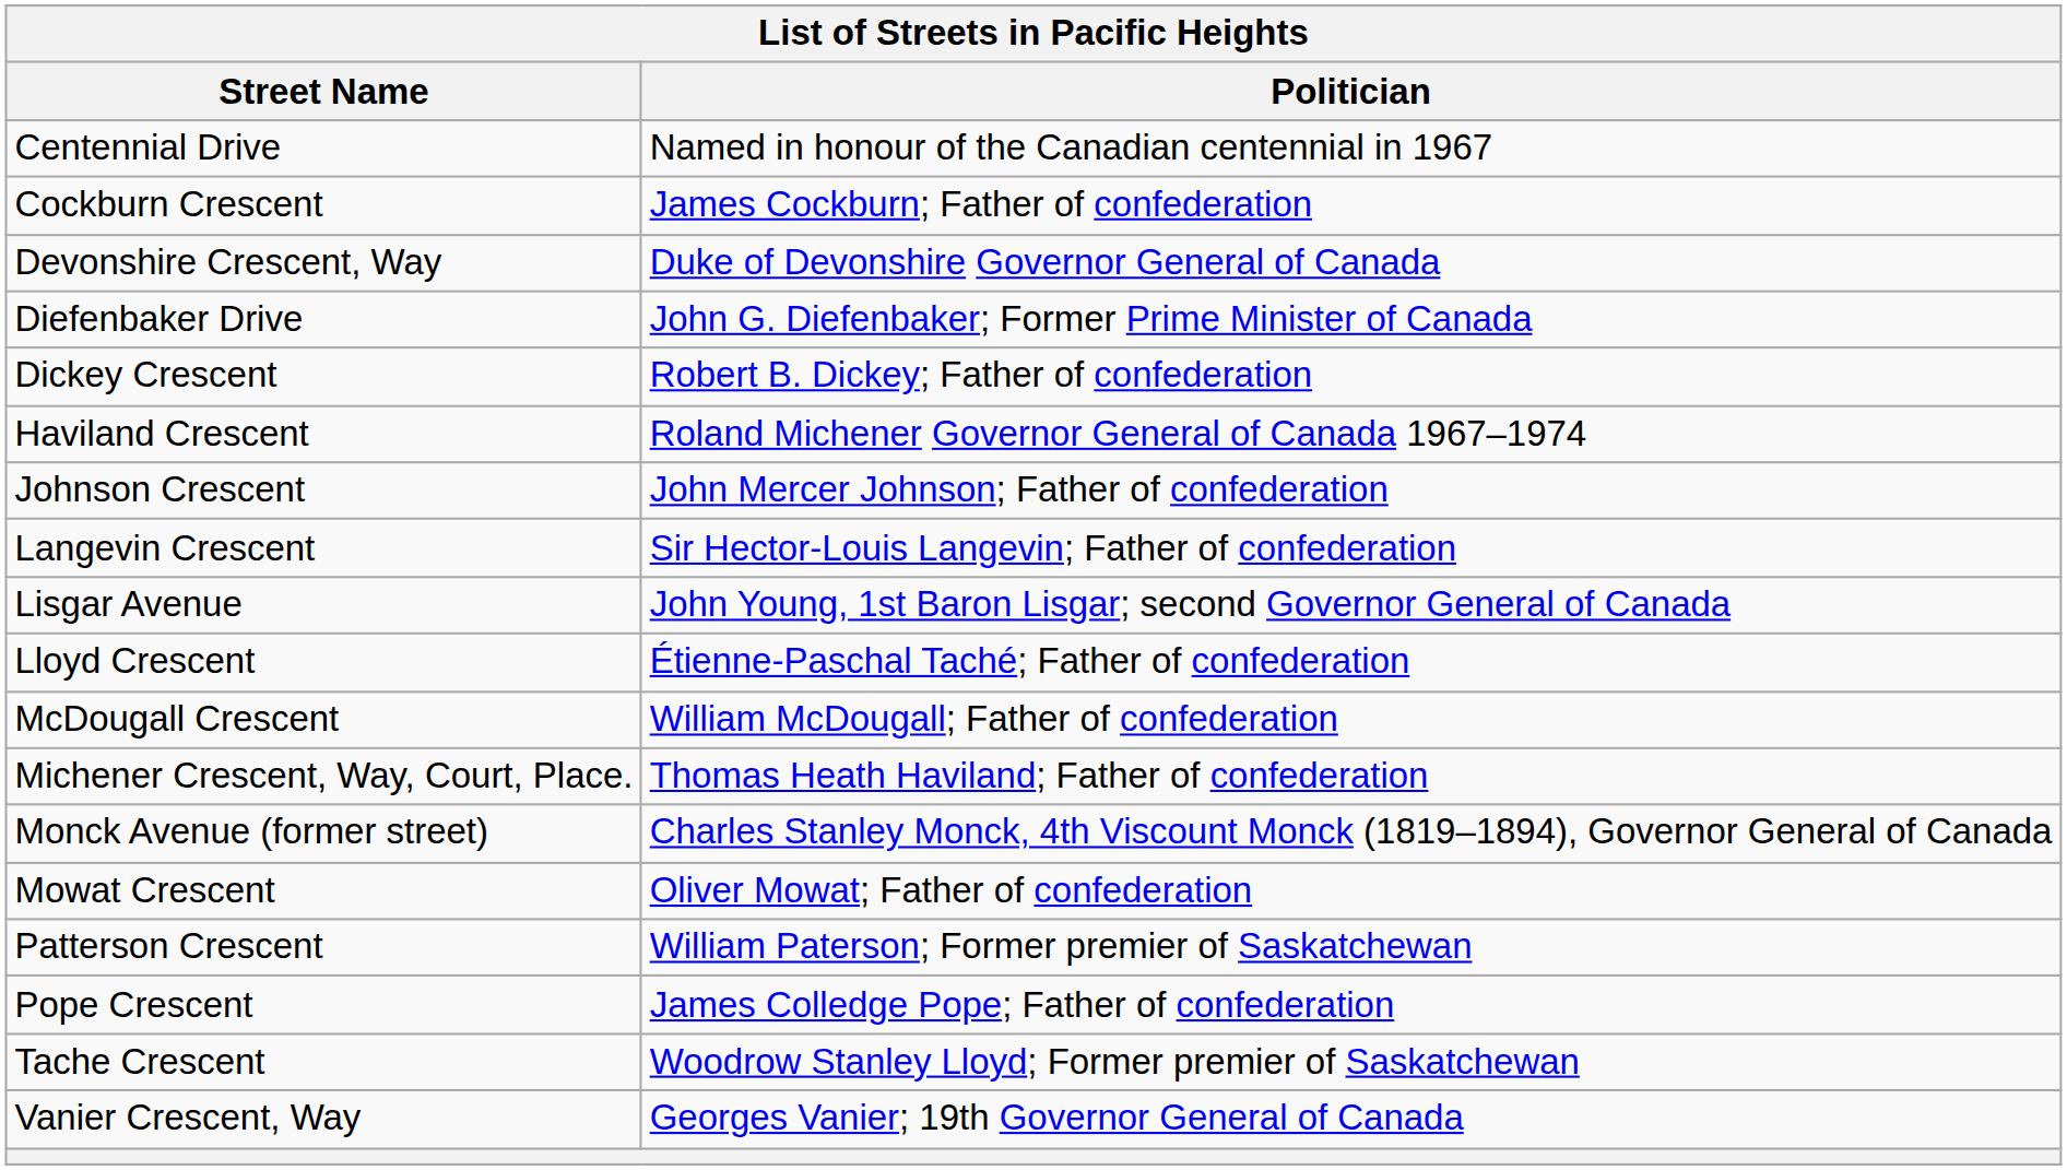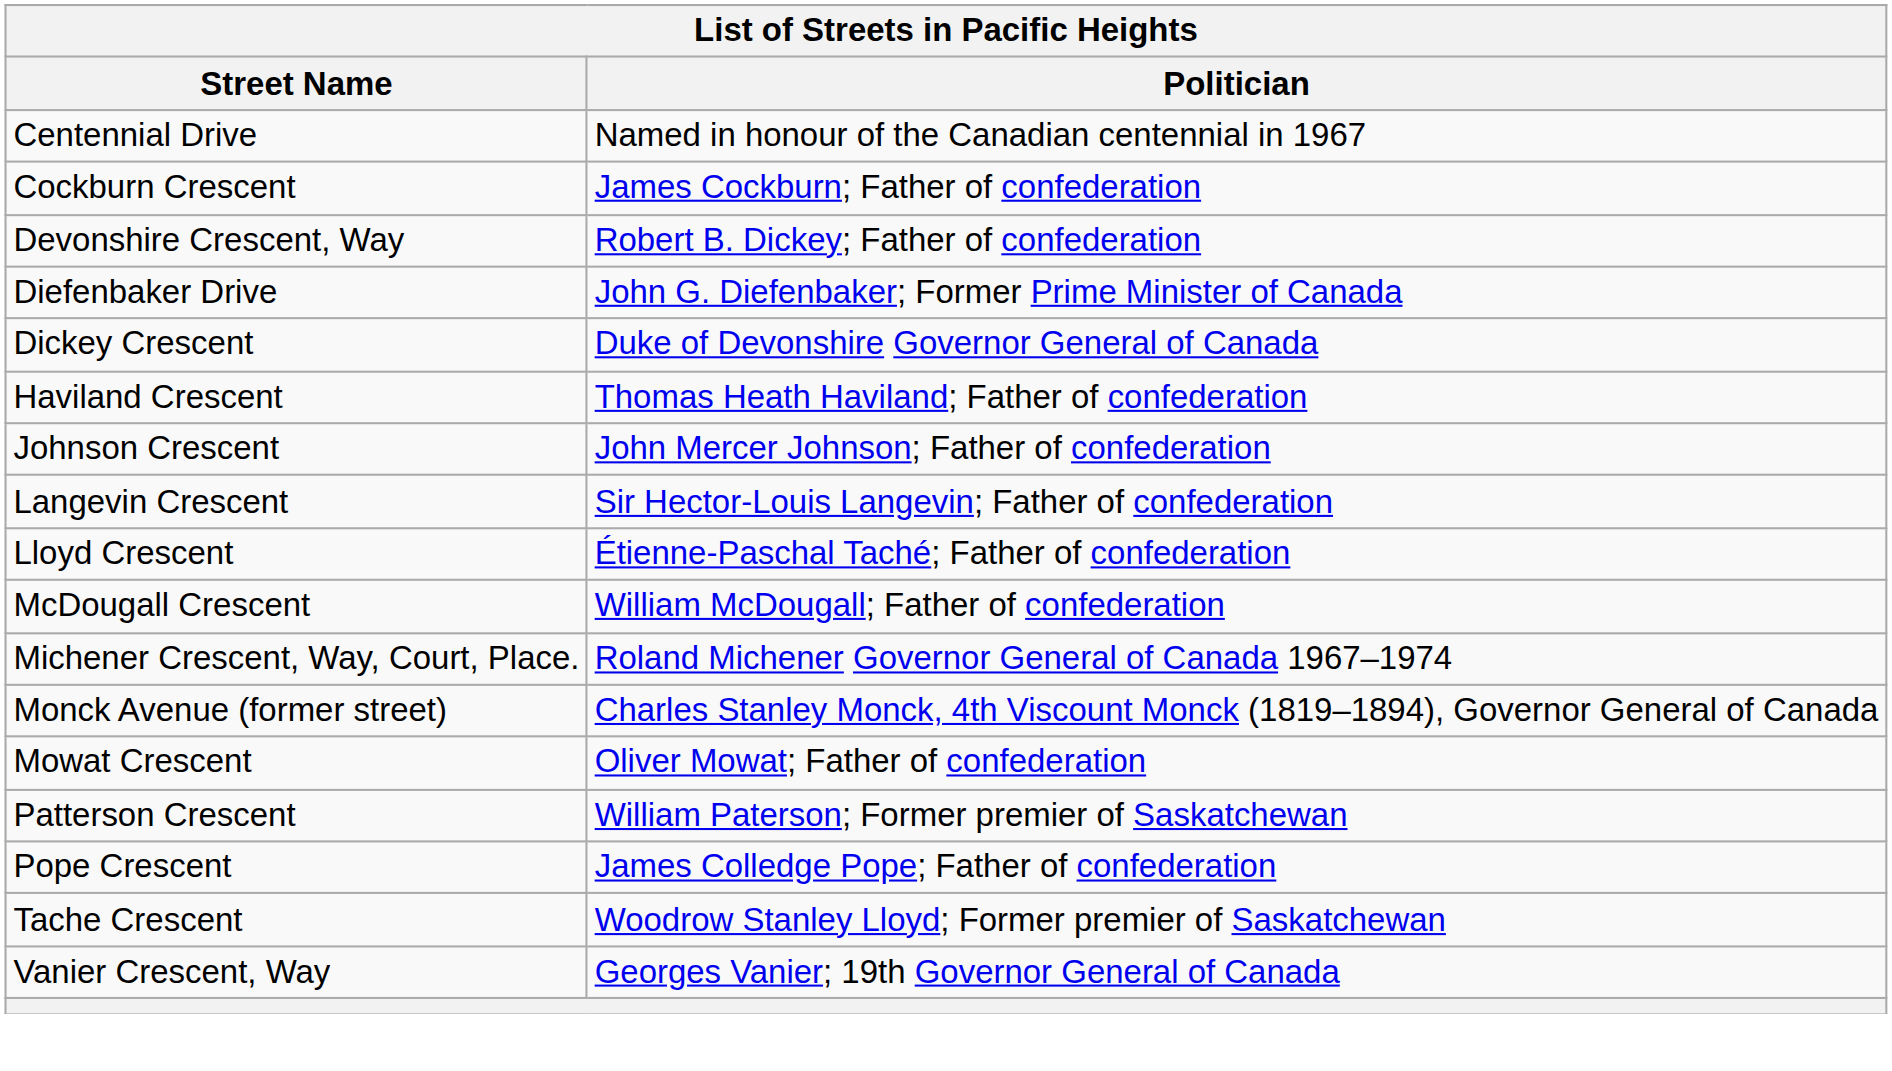 <table class="wikitable" style="margin:auto">
 <tr>
 <th colspan=2>List of Streets in Pacific Heights</th>
 </tr>
 <tr>
 <th>Street Name</th>
 <th>Politician</th>
 </tr>
 <tr>
 <td>Centennial Drive</td>
 <td>Named in honour of the Canadian centennial in 1967</td>
 </tr>
 <tr>
 <td>Cockburn Crescent</td>
 <td><a href='#'>James Cockburn</a>; Father of <a href='#'>confederation</a></td>
 </tr>
 <tr>
 <td>Devonshire Crescent, Way</td>
-<td><a href='#'>Duke of Devonshire</a> <a href='#'>Governor General of Canada</a></td>
+<td><a href='#'>Robert B. Dickey</a>; Father of <a href='#'>confederation</a></td>
 </tr>
 <tr>
 <td>Diefenbaker Drive</td>
 <td><a href='#'>John G. Diefenbaker</a>; Former <a href='#'>Prime Minister of Canada</a></td>
 </tr>
 <tr>
 <td>Dickey Crescent</td>
-<td><a href='#'>Robert B. Dickey</a>; Father of <a href='#'>confederation</a></td>
+<td><a href='#'>Duke of Devonshire</a> <a href='#'>Governor General of Canada</a></td>
 </tr>
 <tr>
 <td>Haviland Crescent</td>
-<td><a href='#'>Roland Michener</a> <a href='#'>Governor General of Canada</a> 1967–1974</td>
+<td><a href='#'>Thomas Heath Haviland</a>; Father of <a href='#'>confederation</a></td>
 </tr>
 <tr>
 <td>Johnson Crescent</td>
 <td><a href='#'>John Mercer Johnson</a>; Father of <a href='#'>confederation</a></td>
 </tr>
 <tr>
 <td>Langevin Crescent</td>
 <td><a href='#'>Sir Hector-Louis Langevin</a>; Father of <a href='#'>confederation</a></td>
-</tr>
-<tr>
-<td>Lisgar Avenue</td>
-<td><a href='#'>John Young, 1st Baron Lisgar</a>; second <a href='#'>Governor General of Canada</a></td>
 </tr>
 <tr>
 <td>Lloyd Crescent</td>
 <td><a href='#'>Étienne-Paschal Taché</a>; Father of <a href='#'>confederation</a></td>
 </tr>
 <tr>
 <td>McDougall Crescent</td>
 <td><a href='#'>William McDougall</a>; Father of <a href='#'>confederation</a></td>
 </tr>
 <tr>
 <td>Michener Crescent, Way, Court, Place.</td>
-<td><a href='#'>Thomas Heath Haviland</a>; Father of <a href='#'>confederation</a></td>
+<td><a href='#'>Roland Michener</a> <a href='#'>Governor General of Canada</a> 1967–1974</td>
 </tr>
 <tr>
 <td>Monck Avenue (former street)</td>
 <td><a href='#'>Charles Stanley Monck, 4th Viscount Monck</a> (1819–1894), Governor General of Canada</td>
 </tr>
 <tr>
 <td>Mowat Crescent</td>
 <td><a href='#'>Oliver Mowat</a>; Father of <a href='#'>confederation</a></td>
 </tr>
 <tr>
 <td>Patterson Crescent</td>
 <td><a href='#'>William Paterson</a>; Former premier of <a href='#'>Saskatchewan</a></td>
 </tr>
 <tr>
 <td>Pope Crescent</td>
 <td><a href='#'>James Colledge Pope</a>; Father of <a href='#'>confederation</a></td>
 </tr>
 <tr>
 <td>Tache Crescent</td>
 <td><a href='#'>Woodrow Stanley Lloyd</a>; Former premier of <a href='#'>Saskatchewan</a></td>
 </tr>
 <tr>
 <td>Vanier Crescent, Way</td>
 <td><a href='#'>Georges Vanier</a>; 19th <a href='#'>Governor General of Canada</a></td>
 </tr>
 <tr>
 <th colspan=2></th>
 </tr>
 </table>
